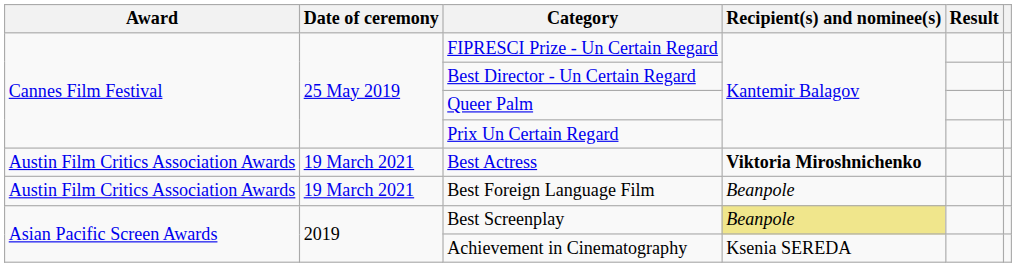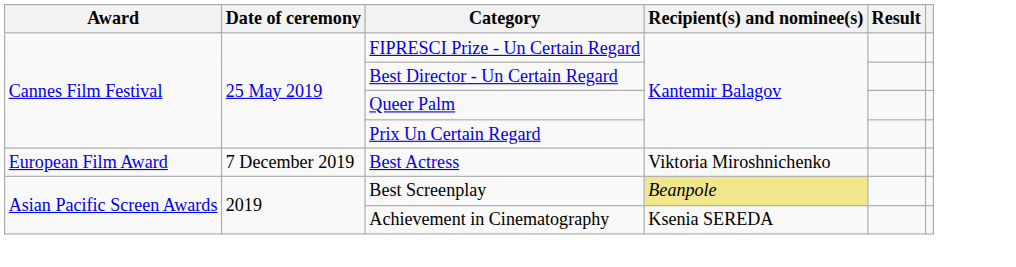 <table class="wikitable sortable plainrowheaders">
 <tr>
 <th scope="col">Award</th>
 <th scope="col">Date of ceremony</th>
 <th scope="col">Category</th>
 <th scope="col">Recipient(s) and nominee(s)</th>
 <th scope="col">Result</th>
 <th scope="col" class="unsortable"></th>
 </tr>
 <tr>
 <td rowspan=4><a href='#'>Cannes Film Festival</a></td>
 <td rowspan=4><a href='#'>25 May 2019</a></td>
 <td><a href='#'>FIPRESCI Prize - Un Certain Regard</a></td>
 <td rowspan=4><a href='#'>Kantemir Balagov</a></td>
 <td></td>
 <td align=center></td>
 </tr>
 <tr>
 <td><a href='#'>Best Director - Un Certain Regard</a></td>
 <td></td>
 <td align=center></td>
 </tr>
 <tr>
 <td><a href='#'>Queer Palm</a></td>
 <td></td>
 <td align=center></td>
 </tr>
 <tr>
 <td><a href='#'>Prix Un Certain Regard</a></td>
 <td></td>
 <td align=center></td>
 </tr>
 <tr>
-<td><a href='#'>Austin Film Critics Association Awards</a></td>
-<td><a href='#'>19 March 2021</a></td>
+<td><a href='#'>European Film Award</a></td>
+<td>7 December 2019</td>
 <td><a href='#'>Best Actress</a></td>
-<td><strong>Viktoria Miroshnichenko</strong></td>
+<td>Viktoria Miroshnichenko</td>
 <td></td>
 <td align=center></td>
-</tr>
-<tr>
-<td><a href='#'>Austin Film Critics Association Awards</a></td>
-<td><a href='#'>19 March 2021</a></td>
-<td>Best Foreign Language Film</td>
-<td><em>Beanpole</em></td>
-<td></td>
-<td align="center"></td>
 </tr>
 <tr>
 <td rowspan="2"><a href='#'>Asian Pacific Screen Awards</a></td>
 <td rowspan="2">2019</td>
 <td>Best Screenplay</td>
 <td style="background: khaki;"><em>Beanpole</em></td>
 <td></td>
 <td></td>
 </tr>
 <tr>
 <td>Achievement in Cinematography</td>
 <td>Ksenia SEREDA</td>
 <td></td>
 <td></td>
 </tr>
 </table>
